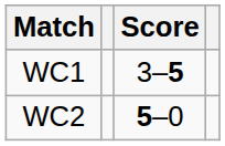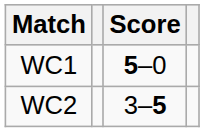 <table class="wikitable" style="margin:1em auto 1em auto;">
 <tr>
 <th>Match</th>
 <th></th>
 <th>Score</th>
 <th></th>
 </tr>
 <tr>
 <td style="text-align:center;">WC1</td>
 <td><strong></strong></td>
-<td style="text-align:center;">3–<strong>5</strong></td>
+<td style="text-align:center;"><strong>5</strong>–0</td>
 <td></td>
 </tr>
 <tr>
 <td style="text-align:center;">WC2</td>
 <td></td>
-<td style="text-align:center;"><strong>5</strong>–0</td>
+<td style="text-align:center;">3–<strong>5</strong></td>
 <td><strong></strong></td>
 </tr>
 </table>
